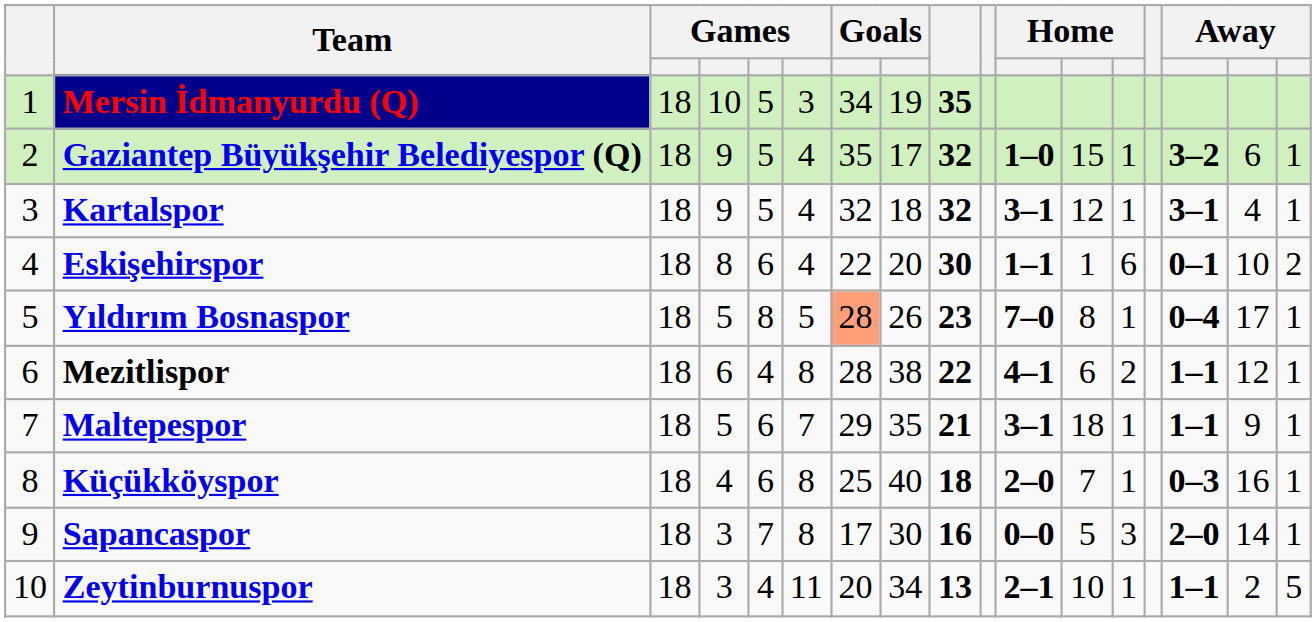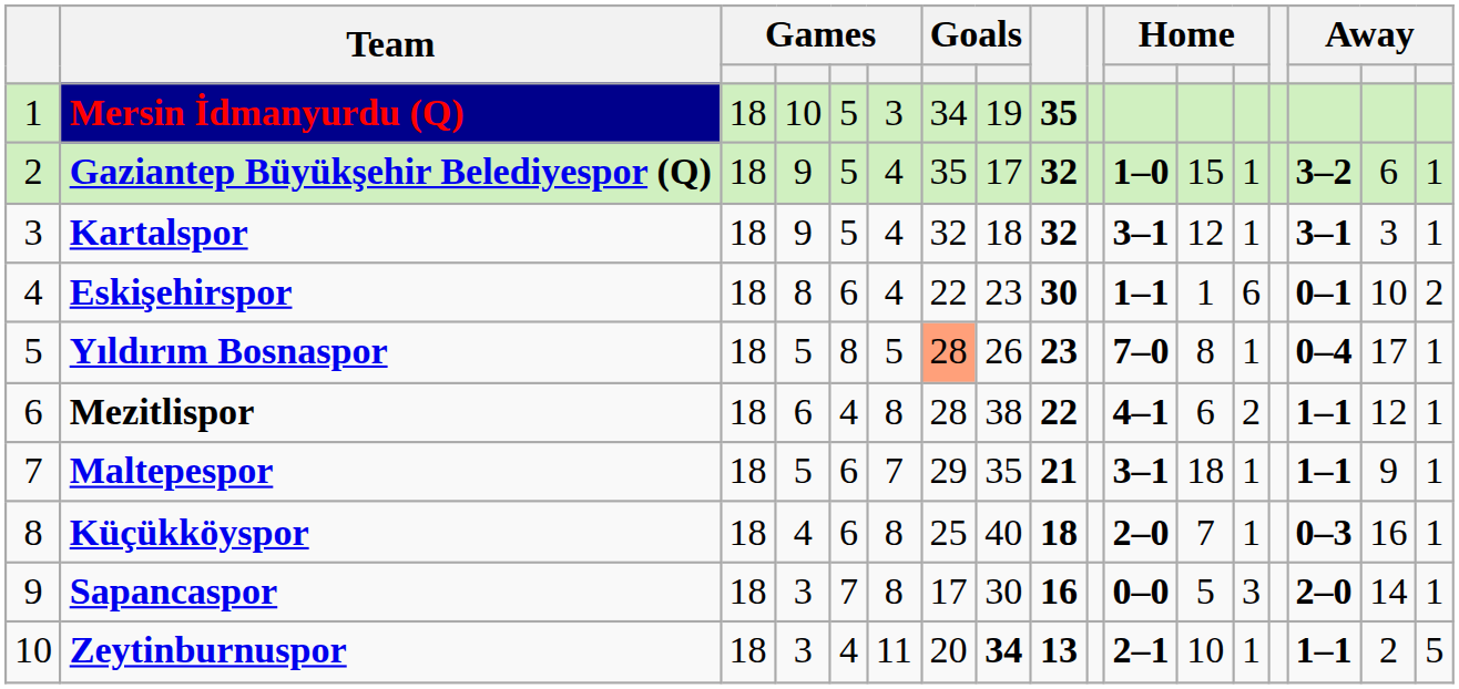 <table class="wikitable" style="text-align: center;">
 <tr>
 <th rowspan=2></th>
 <th rowspan=2>Team</th>
 <th colspan=4>Games</th>
 <th colspan=2>Goals</th>
 <th rowspan=2></th>
 <th rowspan=2></th>
 <th colspan=3>Home</th>
 <th rowspan=2></th>
 <th colspan=3>Away</th>
 </tr>
 <tr>
 <th></th>
 <th></th>
 <th></th>
 <th></th>
 <th></th>
 <th></th>
 <th></th>
 <th></th>
 <th></th>
 <th></th>
 <th></th>
 <th></th>
 </tr>
 <tr>
 <td bgcolor="#D0F0C0">1</td>
 <td align="left" bgcolor="#00008B" style="color:red;"><strong>Mersin İdmanyurdu (Q)</strong></td>
 <td bgcolor="#D0F0C0">18</td>
 <td bgcolor="#D0F0C0">10</td>
 <td bgcolor="#D0F0C0">5</td>
 <td bgcolor="#D0F0C0">3</td>
 <td bgcolor="#D0F0C0">34</td>
 <td bgcolor="#D0F0C0">19</td>
 <td bgcolor="#D0F0C0"><strong>35</strong></td>
 <td bgcolor="#D0F0C0"></td>
 <td bgcolor="#D0F0C0"></td>
 <td bgcolor="#D0F0C0"></td>
 <td bgcolor="#D0F0C0"></td>
 <td bgcolor="#D0F0C0"></td>
 <td bgcolor="#D0F0C0"></td>
 <td bgcolor="#D0F0C0"></td>
 <td bgcolor="#D0F0C0"></td>
 </tr>
 <tr>
 <td bgcolor="#D0F0C0">2</td>
 <td align="left" bgcolor="#D0F0C0"><strong><a href='#'>Gaziantep Büyükşehir Belediyespor</a> (Q)</strong></td>
 <td bgcolor="#D0F0C0">18</td>
 <td bgcolor="#D0F0C0">9</td>
 <td bgcolor="#D0F0C">5</td>
 <td bgcolor="#D0F0C0">4</td>
 <td bgcolor="#D0F0C0">35</td>
 <td bgcolor="#D0F0C0">17</td>
 <td bgcolor="#D0F0C0"><strong>32</strong></td>
 <td bgcolor="#D0F0C0"></td>
 <td bgcolor="#D0F0C0"><strong>1–0</strong></td>
 <td bgcolor="#D0F0C0">15</td>
 <td bgcolor="#D0F0C0">1</td>
 <td bgcolor="#D0F0C0"></td>
 <td bgcolor="#D0F0C0"><strong>3–2</strong></td>
 <td bgcolor="#D0F0C0">6</td>
 <td bgcolor="#D0F0C0">1</td>
 </tr>
 <tr>
 <td>3</td>
 <td align="left"><strong><a href='#'>Kartalspor</a></strong></td>
 <td>18</td>
 <td>9</td>
 <td>5</td>
 <td>4</td>
 <td>32</td>
 <td>18</td>
 <td><strong>32</strong></td>
 <td></td>
 <td><strong>3–1</strong></td>
 <td>12</td>
 <td>1</td>
 <td></td>
 <td><strong>3–1</strong></td>
-<td>4</td>
+<td>3</td>
 <td>1</td>
 </tr>
 <tr>
 <td>4</td>
 <td align="left"><strong><a href='#'>Eskişehirspor</a></strong></td>
 <td>18</td>
 <td>8</td>
 <td>6</td>
 <td>4</td>
 <td>22</td>
-<td>20</td>
+<td>23</td>
 <td><strong>30</strong></td>
 <td></td>
 <td><strong>1–1</strong></td>
 <td>1</td>
 <td>6</td>
 <td></td>
 <td><strong>0–1</strong></td>
 <td>10</td>
 <td>2</td>
 </tr>
 <tr>
 <td>5</td>
 <td align="left"><strong><a href='#'>Yıldırım Bosnaspor</a></strong></td>
 <td>18</td>
 <td>5</td>
 <td>8</td>
 <td>5</td>
 <td style="background: lightsalmon;">28</td>
 <td>26</td>
 <td><strong>23</strong></td>
 <td></td>
 <td><strong>7–0</strong></td>
 <td>8</td>
 <td>1</td>
 <td></td>
 <td><strong>0–4</strong></td>
 <td>17</td>
 <td>1</td>
 </tr>
 <tr>
 <td>6</td>
 <td align="left"><strong>Mezitlispor</strong></td>
 <td>18</td>
 <td>6</td>
 <td>4</td>
 <td>8</td>
 <td>28</td>
 <td>38</td>
 <td><strong>22</strong></td>
 <td></td>
 <td><strong>4–1</strong></td>
 <td>6</td>
 <td>2</td>
 <td></td>
 <td><strong>1–1</strong></td>
 <td>12</td>
 <td>1</td>
 </tr>
 <tr>
 <td>7</td>
 <td align="left"><strong><a href='#'>Maltepespor</a></strong></td>
 <td>18</td>
 <td>5</td>
 <td>6</td>
 <td>7</td>
 <td>29</td>
 <td>35</td>
 <td><strong>21</strong></td>
 <td></td>
 <td><strong>3–1</strong></td>
 <td>18</td>
 <td>1</td>
 <td></td>
 <td><strong>1–1</strong></td>
 <td>9</td>
 <td>1</td>
 </tr>
 <tr>
 <td>8</td>
 <td align="left"><strong><a href='#'>Küçükköyspor</a></strong></td>
 <td>18</td>
 <td>4</td>
 <td>6</td>
 <td>8</td>
 <td>25</td>
 <td>40</td>
 <td><strong>18</strong></td>
 <td></td>
 <td><strong>2–0</strong></td>
 <td>7</td>
 <td>1</td>
 <td></td>
 <td><strong>0–3</strong></td>
 <td>16</td>
 <td>1</td>
 </tr>
 <tr>
 <td>9</td>
 <td align="left"><strong><a href='#'>Sapancaspor</a></strong></td>
 <td>18</td>
 <td>3</td>
 <td>7</td>
 <td>8</td>
 <td>17</td>
 <td>30</td>
 <td><strong>16</strong></td>
 <td></td>
 <td><strong>0–0</strong></td>
 <td>5</td>
 <td>3</td>
 <td></td>
 <td><strong>2–0</strong></td>
 <td>14</td>
 <td>1</td>
 </tr>
 <tr>
 <td>10</td>
 <td align="left"><strong><a href='#'>Zeytinburnuspor</a></strong></td>
 <td>18</td>
 <td>3</td>
 <td>4</td>
 <td>11</td>
 <td>20</td>
-<td>34</td>
+<td><strong>34</strong></td>
 <td><strong>13</strong></td>
 <td></td>
 <td><strong>2–1</strong></td>
 <td>10</td>
 <td>1</td>
 <td></td>
 <td><strong>1–1</strong></td>
 <td>2</td>
 <td>5</td>
 </tr>
 </table>
